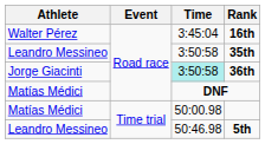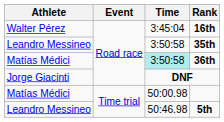 <table class="wikitable" style="font-size:90%">
 <tr>
 <th>Athlete</th>
 <th>Event</th>
 <th>Time</th>
 <th>Rank</th>
 </tr>
 <tr>
 <td><a href='#'>Walter Pérez</a></td>
 <td align=center rowspan=4><a href='#'>Road race</a></td>
 <td align=center>3:45:04</td>
 <td align=center><strong>16th</strong></td>
 </tr>
 <tr>
 <td><a href='#'>Leandro Messineo</a></td>
 <td align=center>3:50:58</td>
 <td align=center><strong>35th</strong></td>
 </tr>
 <tr>
-<td><a href='#'>Jorge Giacinti</a></td>
+<td><a href='#'>Matías Médici</a></td>
 <td align=center style="background: paleturquoise;">3:50:58</td>
 <td align=center><strong>36th</strong></td>
 </tr>
 <tr>
-<td><a href='#'>Matías Médici</a></td>
+<td><a href='#'>Jorge Giacinti</a></td>
 <td align="center" colspan="7"><strong>DNF</strong></td>
 </tr>
 <tr>
 <td><a href='#'>Matías Médici</a></td>
 <td align=center rowspan=2><a href='#'>Time trial</a></td>
 <td align=center>50:00.98</td>
 <td align=center></td>
 </tr>
 <tr>
 <td><a href='#'>Leandro Messineo</a></td>
 <td align=center>50:46.98</td>
 <td align=center><strong>5th</strong></td>
 </tr>
 </table>
